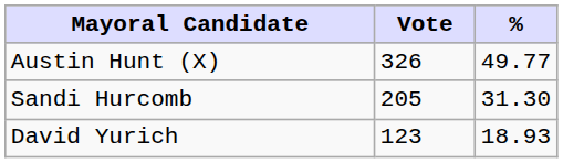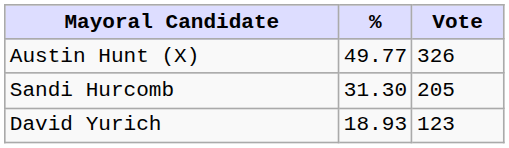 <table class="wikitable">
 <tr>
 <th style="background:#ddf; width:200px;">Mayoral Candidate</th>
+<th style="background:#ddf; width:30px;">%</th>
 <th style="background:#ddf; width:50px;">Vote</th>
-<th style="background:#ddf; width:30px;">%</th>
 </tr>
 <tr>
 <td>Austin Hunt (X)</td>
+<td>49.77</td>
 <td>326</td>
-<td>49.77</td>
 </tr>
 <tr>
 <td>Sandi Hurcomb</td>
+<td>31.30</td>
 <td>205</td>
-<td>31.30</td>
 </tr>
 <tr>
 <td>David Yurich</td>
+<td>18.93</td>
 <td>123</td>
-<td>18.93</td>
 </tr>
 </table>
